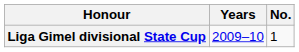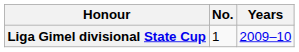 <table class="wikitable plainrowheaders">
 <tr>
 <th scope=col>Honour</th>
+<th scope=col>No.</th>
 <th scope=col>Years</th>
-<th scope=col>No.</th>
 </tr>
 <tr>
 <th scope=row>Liga Gimel divisional <a href='#'>State Cup</a></th>
+<td>1</td>
 <td><a href='#'>2009–10</a></td>
-<td>1</td>
 </tr>
 </table>
